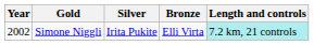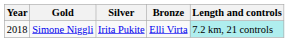 <table class="wikitable">
 <tr>
 <th>Year</th>
 <th>Gold</th>
 <th>Silver</th>
 <th>Bronze</th>
 <th>Length and controls</th>
 </tr>
 <tr>
-<td>2002</td>
+<td>2018</td>
 <td> <a href='#'>Simone Niggli</a></td>
 <td> <a href='#'>Irita Pukite</a></td>
 <td> <a href='#'>Elli Virta</a></td>
 <td style="background: paleturquoise;">7.2 km, 21 controls</td>
 </tr>
 </table>
